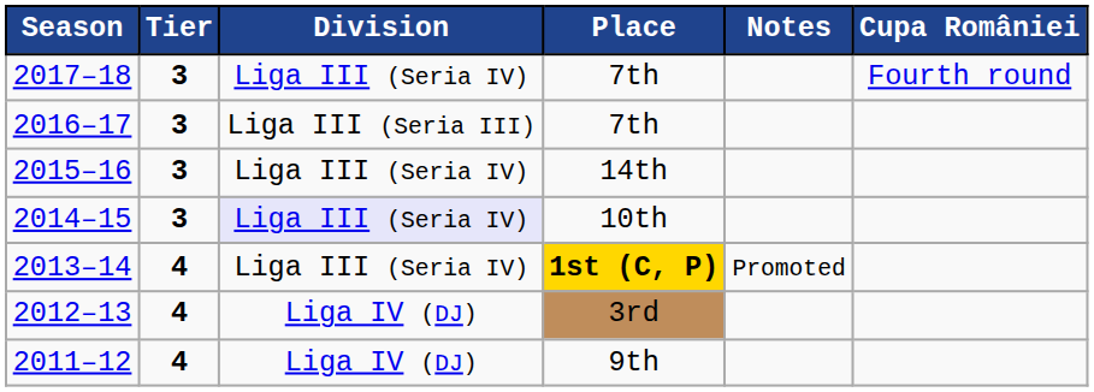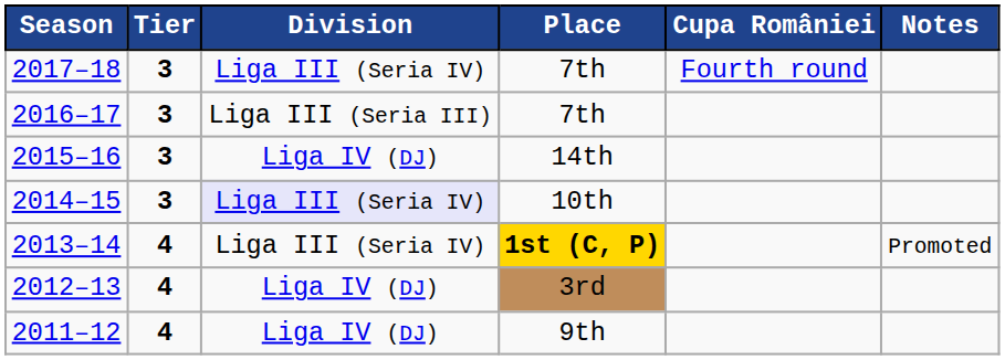 <table class="wikitable" style="text-align:center; font-size:90%">
 <tr>
 <th style="background:#1f438d;color:#FFFFFF;border:1px solid #000000;">Season</th>
 <th style="background:#1f438d;color:#FFFFFF;border:1px solid #000000;">Tier</th>
 <th style="background:#1f438d;color:#FFFFFF;border:1px solid #000000;">Division</th>
 <th style="background:#1f438d;color:#FFFFFF;border:1px solid #000000;">Place</th>
+<th style="background:#1f438d;color:#FFFFFF;border:1px solid #000000;">Cupa României</th>
 <th style="background:#1f438d;color:#FFFFFF;border:1px solid #000000;">Notes</th>
-<th style="background:#1f438d;color:#FFFFFF;border:1px solid #000000;">Cupa României</th>
 </tr>
 <tr>
 <td><a href='#'>2017–18</a></td>
 <td><strong>3</strong></td>
 <td><a href='#'>Liga III</a> <small>(Seria IV)</small></td>
 <td>7th</td>
+<td><a href='#'>Fourth round</a></td>
 <td></td>
-<td><a href='#'>Fourth round</a></td>
 </tr>
 <tr>
 <td><a href='#'>2016–17</a></td>
 <td><strong>3</strong></td>
 <td>Liga III <small>(Seria III)</small></td>
 <td>7th</td>
 <td></td>
 <td></td>
 </tr>
 <tr>
 <td><a href='#'>2015–16</a></td>
 <td><strong>3</strong></td>
-<td>Liga III <small>(Seria IV)</small></td>
+<td><a href='#'>Liga IV</a> <small>(<a href='#'>DJ</a>)</small></td>
 <td>14th</td>
 <td></td>
 <td></td>
 </tr>
 <tr>
 <td><a href='#'>2014–15</a></td>
 <td><strong>3</strong></td>
 <td style="background: lavender;"><a href='#'>Liga III</a> <small>(Seria IV)</small></td>
 <td>10th</td>
 <td></td>
 <td></td>
 </tr>
 <tr>
 <td><a href='#'>2013–14</a></td>
 <td><strong>4</strong></td>
 <td>Liga III <small>(Seria IV)</small></td>
 <td align=center bgcolor=gold><strong>1st</strong> <strong>(C, P)</strong></td>
+<td></td>
 <td><small>Promoted</small></td>
-<td></td>
 </tr>
 <tr>
 <td><a href='#'>2012–13</a></td>
 <td><strong>4</strong></td>
 <td><a href='#'>Liga IV</a> <small>(<a href='#'>DJ</a>)</small></td>
 <td align=center bgcolor=#BF8D5B>3rd</td>
 <td></td>
 <td></td>
 </tr>
 <tr>
 <td><a href='#'>2011–12</a></td>
 <td><strong>4</strong></td>
 <td><a href='#'>Liga IV</a> <small>(<a href='#'>DJ</a>)</small></td>
 <td>9th</td>
 <td></td>
 <td></td>
 </tr>
 </table>
